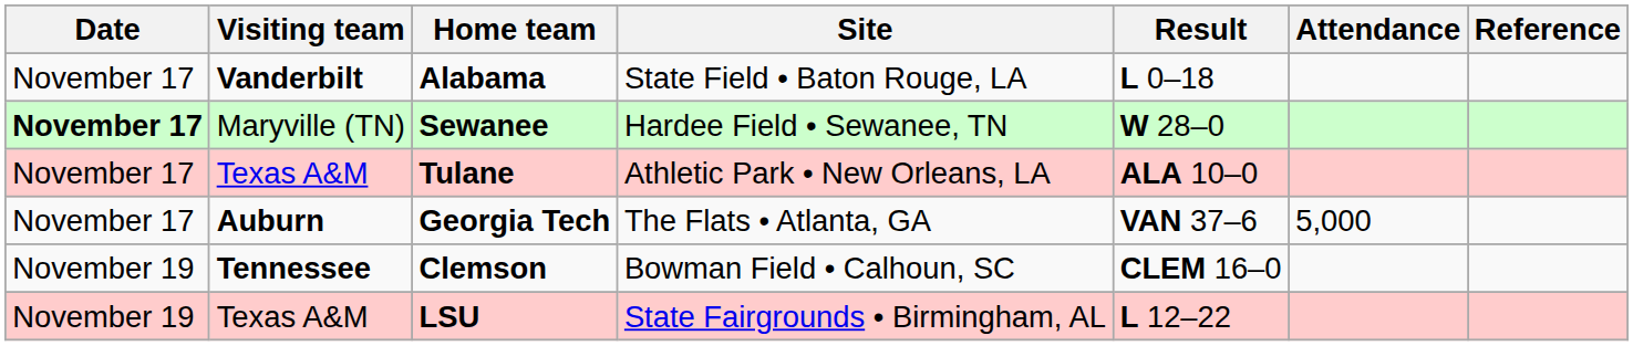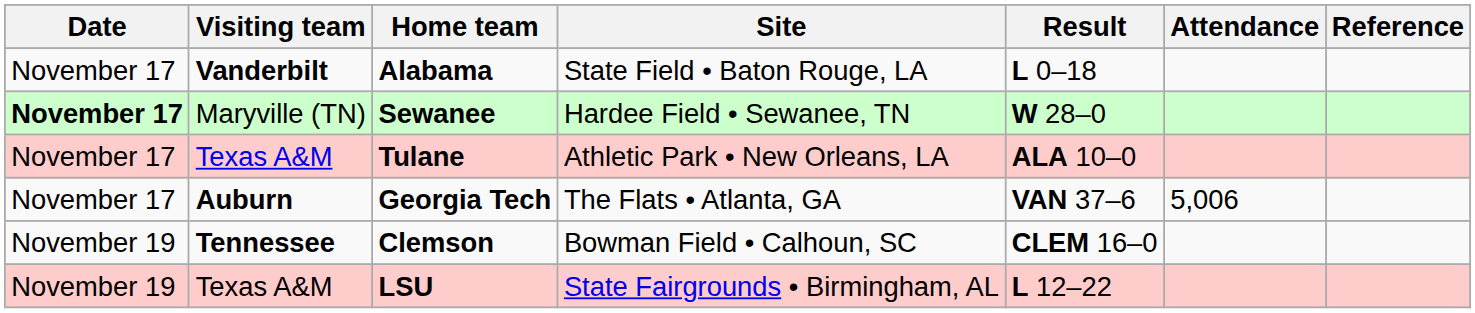 <table class="wikitable" style="font-size:95%;">
 <tr>
 <th>Date</th>
 <th>Visiting team</th>
 <th>Home team</th>
 <th>Site</th>
 <th>Result</th>
 <th>Attendance</th>
 <th class="unsortable">Reference</th>
 </tr>
 <tr bgcolor=>
 <td>November 17</td>
 <td><strong>Vanderbilt</strong></td>
 <td><strong>Alabama</strong></td>
 <td>State Field • Baton Rouge, LA</td>
 <td><strong>L</strong> 0–18</td>
 <td></td>
 <td></td>
 </tr>
 <tr bgcolor=ccffcc>
 <td><strong>November 17</strong></td>
 <td>Maryville (TN)</td>
 <td><strong>Sewanee</strong></td>
 <td>Hardee Field • Sewanee, TN</td>
 <td><strong>W</strong> 28–0</td>
 <td></td>
 <td></td>
 </tr>
 <tr bgcolor=ffcccc>
 <td>November 17</td>
 <td><a href='#'>Texas A&M</a></td>
 <td><strong>Tulane</strong></td>
 <td>Athletic Park • New Orleans, LA</td>
 <td><strong>ALA</strong> 10–0</td>
 <td></td>
 <td></td>
 </tr>
 <tr bgcolor=>
 <td>November 17</td>
 <td><strong>Auburn</strong></td>
 <td><strong>Georgia Tech</strong></td>
 <td>The Flats • Atlanta, GA</td>
 <td><strong>VAN</strong> 37–6</td>
-<td>5,000</td>
+<td>5,006</td>
 <td></td>
 </tr>
 <tr bgcolor=>
 <td>November 19</td>
 <td><strong>Tennessee</strong></td>
 <td><strong>Clemson</strong></td>
 <td>Bowman Field • Calhoun, SC</td>
 <td><strong>CLEM</strong> 16–0</td>
 <td></td>
 <td></td>
 </tr>
 <tr bgcolor=ffcccc>
 <td>November 19</td>
 <td>Texas A&M</td>
 <td><strong>LSU</strong></td>
 <td><a href='#'>State Fairgrounds</a> • Birmingham, AL</td>
 <td><strong>L</strong> 12–22</td>
 <td></td>
 <td></td>
 </tr>
 </table>
